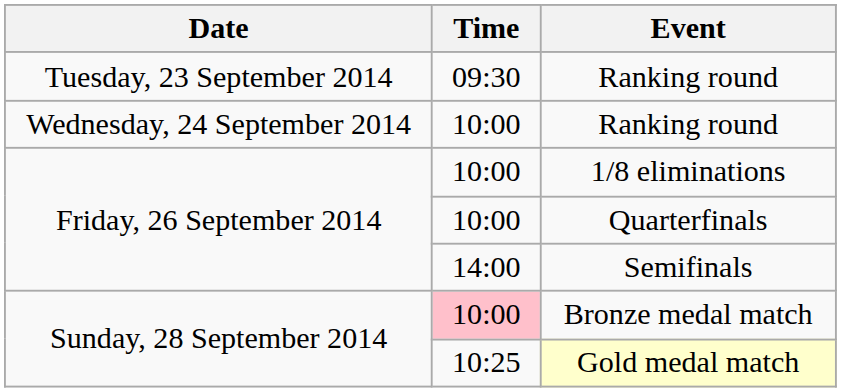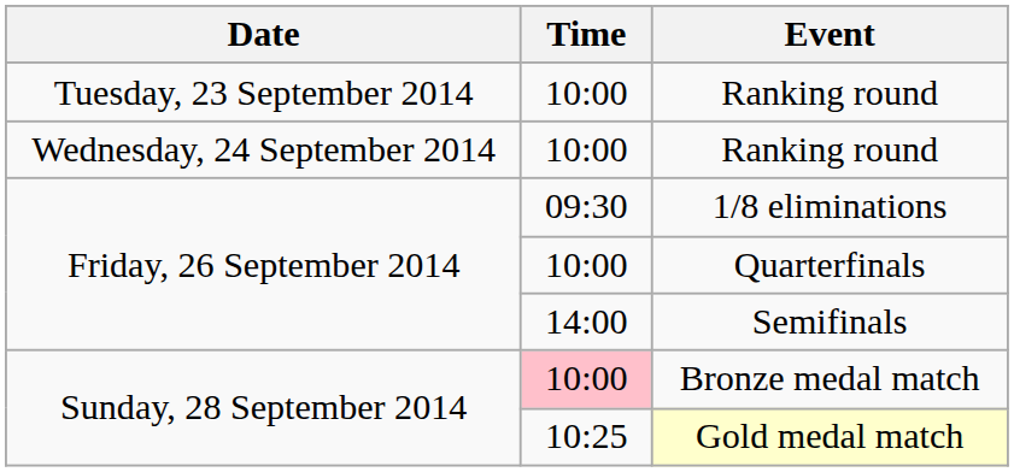 <table class = "wikitable" style="text-align:center;">
 <tr>
 <th width=220>Date</th>
 <th width=50>Time</th>
 <th width=150>Event</th>
 </tr>
 <tr>
 <td>Tuesday, 23 September 2014</td>
-<td>09:30</td>
+<td>10:00</td>
 <td>Ranking round</td>
 </tr>
 <tr>
 <td>Wednesday, 24 September 2014</td>
 <td>10:00</td>
 <td>Ranking round</td>
 </tr>
 <tr>
 <td rowspan=3>Friday, 26 September 2014</td>
-<td>10:00</td>
+<td>09:30</td>
 <td>1/8 eliminations</td>
 </tr>
 <tr>
 <td>10:00</td>
 <td>Quarterfinals</td>
 </tr>
 <tr>
 <td>14:00</td>
 <td>Semifinals</td>
 </tr>
 <tr>
 <td rowspan=2>Sunday, 28 September 2014</td>
 <td style="background: pink;">10:00</td>
 <td>Bronze medal match</td>
 </tr>
 <tr>
 <td>10:25</td>
 <td bgcolor=ffffcc>Gold medal match</td>
 </tr>
 </table>
